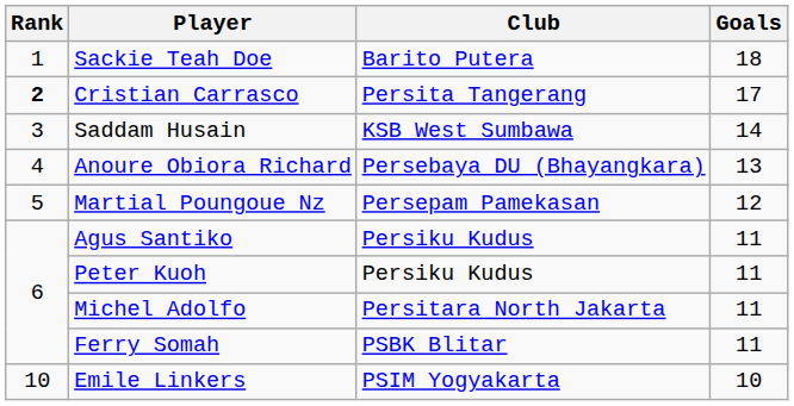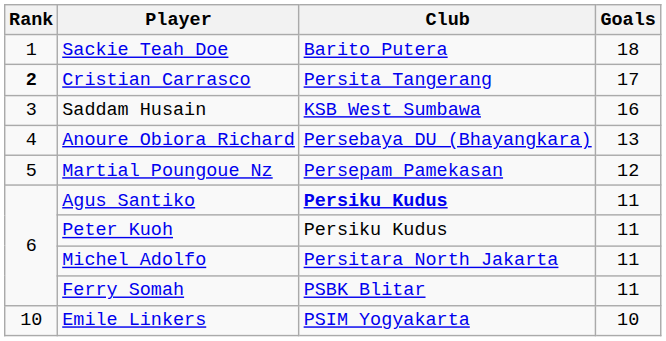 <table class="wikitable" style="text-align:center">
 <tr>
 <th>Rank</th>
 <th>Player</th>
 <th>Club</th>
 <th>Goals</th>
 </tr>
 <tr>
 <td rowspan="1">1</td>
 <td align="left"><a href='#'>Sackie Teah Doe</a></td>
 <td align="left"><a href='#'>Barito Putera</a></td>
 <td>18</td>
 </tr>
 <tr>
 <td rowspan="1"><strong>2</strong></td>
 <td align="left"><a href='#'>Cristian Carrasco</a></td>
 <td align="left"><a href='#'>Persita Tangerang</a></td>
 <td>17</td>
 </tr>
 <tr>
 <td rowspan="1">3</td>
 <td align="left">Saddam Husain</td>
 <td align="left"><a href='#'>KSB West Sumbawa</a></td>
-<td>14</td>
+<td>16</td>
 </tr>
 <tr>
 <td rowspan="1">4</td>
 <td align="left"><a href='#'>Anoure Obiora Richard</a></td>
 <td align="left"><a href='#'>Persebaya DU (Bhayangkara)</a></td>
 <td>13</td>
 </tr>
 <tr>
 <td rowspan="1">5</td>
 <td align="left"><a href='#'>Martial Poungoue Nz</a></td>
 <td align="left"><a href='#'>Persepam Pamekasan</a></td>
 <td>12</td>
 </tr>
 <tr>
 <td rowspan="4">6</td>
 <td align="left"><a href='#'>Agus Santiko</a></td>
-<td align="left"><a href='#'>Persiku Kudus</a></td>
+<td align="left"><strong><a href='#'>Persiku Kudus</a></strong></td>
 <td>11</td>
 </tr>
 <tr>
 <td align="left"><a href='#'>Peter Kuoh</a></td>
 <td align="left">Persiku Kudus</td>
 <td>11</td>
 </tr>
 <tr>
 <td align="left"><a href='#'>Michel Adolfo</a></td>
 <td align="left"><a href='#'>Persitara North Jakarta</a></td>
 <td>11</td>
 </tr>
 <tr>
 <td align="left"><a href='#'>Ferry Somah</a></td>
 <td align="left"><a href='#'>PSBK Blitar</a></td>
 <td>11</td>
 </tr>
 <tr>
 <td rowspan="1">10</td>
 <td align="left"><a href='#'>Emile Linkers</a></td>
 <td align="left"><a href='#'>PSIM Yogyakarta</a></td>
 <td>10</td>
 </tr>
 </table>
